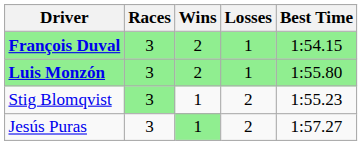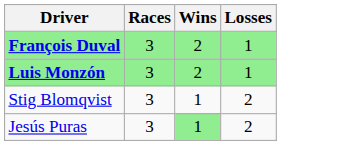 <table class="wikitable">
 <tr>
 <th>Driver</th>
 <th>Races</th>
 <th>Wins</th>
 <th>Losses</th>
-<th>Best Time</th>
 </tr>
 <tr style="background:lightgreen;">
 <td><strong> <a href='#'>François Duval</a></strong></td>
 <td align=center>3</td>
 <td align=center>2</td>
 <td align=center>1</td>
-<td align=center>1:54.15</td>
 </tr>
 <tr style="background:lightgreen;">
 <td><strong> <a href='#'>Luis Monzón</a></strong></td>
 <td align=center>3</td>
 <td align=center>2</td>
 <td align=center>1</td>
-<td align=center>1:55.80</td>
 </tr>
 <tr>
 <td> <a href='#'>Stig Blomqvist</a></td>
-<td align=center style="background: lightgreen;">3</td>
+<td align=center>3</td>
 <td align=center>1</td>
 <td align=center>2</td>
-<td align=center>1:55.23</td>
 </tr>
 <tr>
 <td> <a href='#'>Jesús Puras</a></td>
 <td align=center>3</td>
 <td align=center style="background: lightgreen;">1</td>
 <td align=center>2</td>
-<td align=center>1:57.27</td>
 </tr>
 </table>
